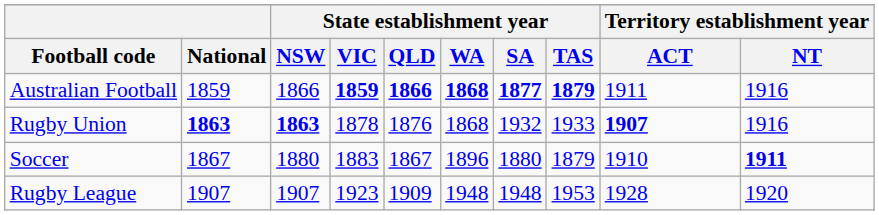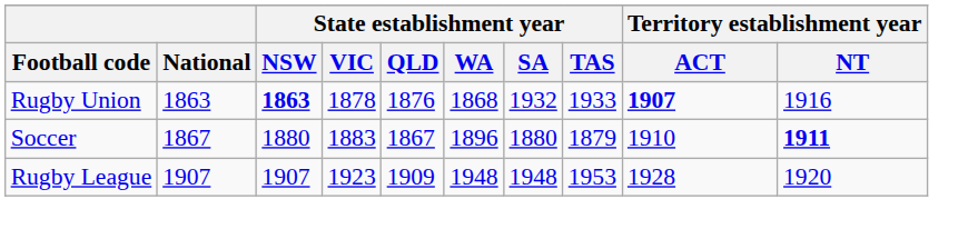 <table class="sortable wikitable">
 <tr>
 </tr>
 <tr>
 <th colspan="2"></th>
 <th colspan="6">State establishment year</th>
 <th colspan="2">Territory establishment year</th>
 </tr>
 <tr>
 <th>Football code</th>
 <th>National</th>
 <th> <a href='#'>NSW</a></th>
 <th> <a href='#'>VIC</a></th>
 <th> <a href='#'>QLD</a></th>
 <th> <a href='#'>WA</a></th>
 <th> <a href='#'>SA</a></th>
 <th> <a href='#'>TAS</a></th>
 <th> <a href='#'>ACT</a></th>
 <th> <a href='#'>NT</a></th>
 </tr>
 <tr>
-<td><a href='#'>Australian Football</a></td>
-<td><a href='#'>1859</a></td>
-<td><a href='#'>1866</a></td>
-<td><strong><a href='#'>1859</a></strong></td>
-<td><strong><a href='#'>1866</a></strong></td>
-<td><strong><a href='#'>1868</a></strong></td>
-<td><strong><a href='#'>1877</a></strong></td>
-<td><strong><a href='#'>1879</a></strong></td>
-<td><a href='#'>1911</a></td>
-<td><a href='#'>1916</a></td>
-</tr>
-<tr>
 <td><a href='#'>Rugby Union</a></td>
-<td><strong><a href='#'>1863</a></strong></td>
+<td><a href='#'>1863</a></td>
 <td><strong><a href='#'>1863</a></strong></td>
 <td><a href='#'>1878</a></td>
 <td><a href='#'>1876</a></td>
 <td><a href='#'>1868</a></td>
 <td><a href='#'>1932</a></td>
 <td><a href='#'>1933</a></td>
 <td><strong><a href='#'>1907</a></strong></td>
 <td><a href='#'>1916</a></td>
 </tr>
 <tr>
 <td><a href='#'>Soccer</a></td>
 <td><a href='#'>1867</a></td>
 <td><a href='#'>1880</a></td>
 <td><a href='#'>1883</a></td>
 <td><a href='#'>1867</a></td>
 <td><a href='#'>1896</a></td>
 <td><a href='#'>1880</a></td>
 <td><a href='#'>1879</a></td>
 <td><a href='#'>1910</a></td>
 <td><strong><a href='#'>1911</a></strong></td>
 </tr>
 <tr>
 <td><a href='#'>Rugby League</a></td>
 <td><a href='#'>1907</a></td>
 <td><a href='#'>1907</a></td>
 <td><a href='#'>1923</a></td>
 <td><a href='#'>1909</a></td>
 <td><a href='#'>1948</a></td>
 <td><a href='#'>1948</a></td>
 <td><a href='#'>1953</a></td>
 <td><a href='#'>1928</a></td>
 <td><a href='#'>1920</a></td>
 </tr>
 </table>
